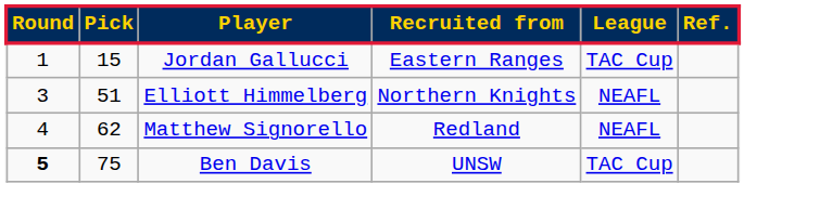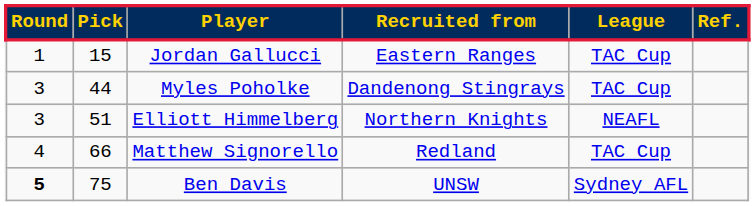 <table class="wikitable" style="font-size:90%; text-align:center;">
 <tr style="background:#002B5C; color: #FFD200; border: solid #E21937 2px;">
 <td><span><strong>Round</strong> </span></td>
 <td><span><strong>Pick</strong> </span></td>
 <td><span><strong>Player</strong> </span></td>
 <td><span><strong>Recruited from</strong> </span></td>
 <td><span><strong>League</strong> </span></td>
 <td><span><strong>Ref.</strong> </span></td>
 </tr>
 <tr>
 <td>1</td>
 <td>15</td>
 <td><a href='#'>Jordan Gallucci</a></td>
 <td><a href='#'>Eastern Ranges</a></td>
 <td><a href='#'>TAC Cup</a></td>
 <td></td>
 </tr>
 <tr>
 <td>3</td>
+<td>44</td>
+<td><a href='#'>Myles Poholke</a></td>
+<td><a href='#'>Dandenong Stingrays</a></td>
+<td><a href='#'>TAC Cup</a></td>
+<td></td>
+</tr>
+<tr>
+<td>3</td>
 <td>51</td>
 <td><a href='#'>Elliott Himmelberg</a></td>
 <td><a href='#'>Northern Knights</a></td>
 <td><a href='#'>NEAFL</a></td>
 <td></td>
 </tr>
 <tr>
 <td>4</td>
-<td>62</td>
+<td>66</td>
 <td><a href='#'>Matthew Signorello</a></td>
 <td><a href='#'>Redland</a></td>
-<td><a href='#'>NEAFL</a></td>
+<td><a href='#'>TAC Cup</a></td>
 <td></td>
 </tr>
 <tr>
 <td><strong>5</strong></td>
 <td>75</td>
 <td><a href='#'>Ben Davis</a></td>
 <td><a href='#'>UNSW</a></td>
-<td><a href='#'>TAC Cup</a></td>
+<td><a href='#'>Sydney AFL</a></td>
 <td></td>
 </tr>
 </table>
